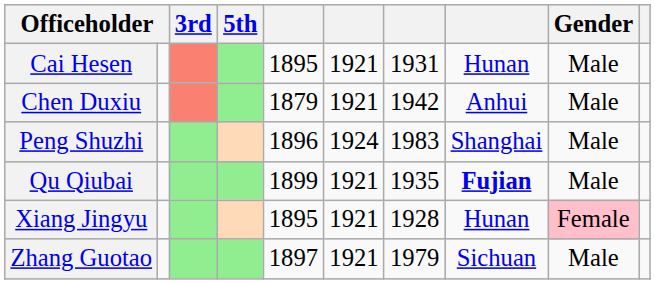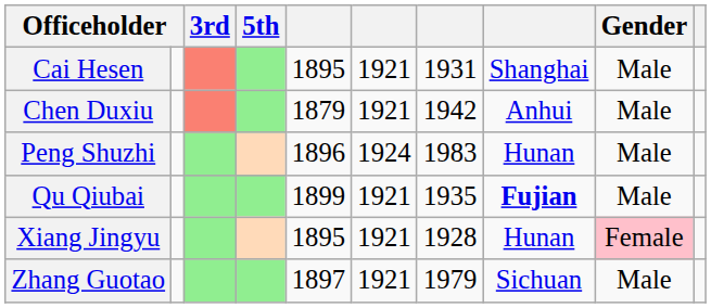 <table class="wikitable sortable" style=text-align:center>
 <tr>
 <th scope=col colspan="2">Officeholder</th>
 <th scope=col><a href='#'>3rd</a></th>
 <th scope=col><a href='#'>5th</a></th>
 <th scope=col></th>
 <th scope=col></th>
 <th scope=col></th>
 <th scope=col></th>
 <th scope=col>Gender</th>
 <th scope=col class="unsortable"></th>
 </tr>
 <tr>
 <th align="center" scope="row" style="font-weight:normal;"><a href='#'>Cai Hesen</a></th>
 <td></td>
 <td bgcolor = Salmon></td>
 <td bgcolor = LightGreen></td>
 <td>1895</td>
 <td>1921</td>
 <td>1931</td>
-<td><a href='#'>Hunan</a></td>
+<td><a href='#'>Shanghai</a></td>
 <td>Male</td>
 <td></td>
 </tr>
 <tr>
 <th align="center" scope="row" style="font-weight:normal;"><a href='#'>Chen Duxiu</a></th>
 <td></td>
 <td bgcolor = Salmon></td>
 <td bgcolor = LightGreen></td>
 <td>1879</td>
 <td>1921</td>
 <td>1942</td>
 <td><a href='#'>Anhui</a></td>
 <td>Male</td>
 <td></td>
 </tr>
 <tr>
 <th align="center" scope="row" style="font-weight:normal;"><a href='#'>Peng Shuzhi</a></th>
 <td></td>
 <td bgcolor = LightGreen></td>
 <td bgcolor = PeachPuff></td>
 <td>1896</td>
 <td>1924</td>
 <td>1983</td>
-<td><a href='#'>Shanghai</a></td>
+<td><a href='#'>Hunan</a></td>
 <td>Male</td>
 <td></td>
 </tr>
 <tr>
 <th align="center" scope="row" style="font-weight:normal;"><a href='#'>Qu Qiubai</a></th>
 <td></td>
 <td bgcolor = LightGreen></td>
 <td bgcolor = LightGreen></td>
 <td>1899</td>
 <td>1921</td>
 <td>1935</td>
 <td><strong><a href='#'>Fujian</a></strong></td>
 <td>Male</td>
 <td></td>
 </tr>
 <tr>
 <th align="center" scope="row" style="font-weight:normal;"><a href='#'>Xiang Jingyu</a></th>
 <td></td>
 <td bgcolor = LightGreen></td>
 <td bgcolor = PeachPuff></td>
 <td>1895</td>
 <td>1921</td>
 <td>1928</td>
 <td><a href='#'>Hunan</a></td>
 <td style="background: Pink">Female</td>
 <td></td>
 </tr>
 <tr>
 <th align="center" scope="row" style="font-weight:normal;"><a href='#'>Zhang Guotao</a></th>
 <td></td>
 <td bgcolor = LightGreen></td>
 <td bgcolor = LightGreen></td>
 <td>1897</td>
 <td>1921</td>
 <td>1979</td>
 <td><a href='#'>Sichuan</a></td>
 <td>Male</td>
 <td></td>
 </tr>
 </table>
